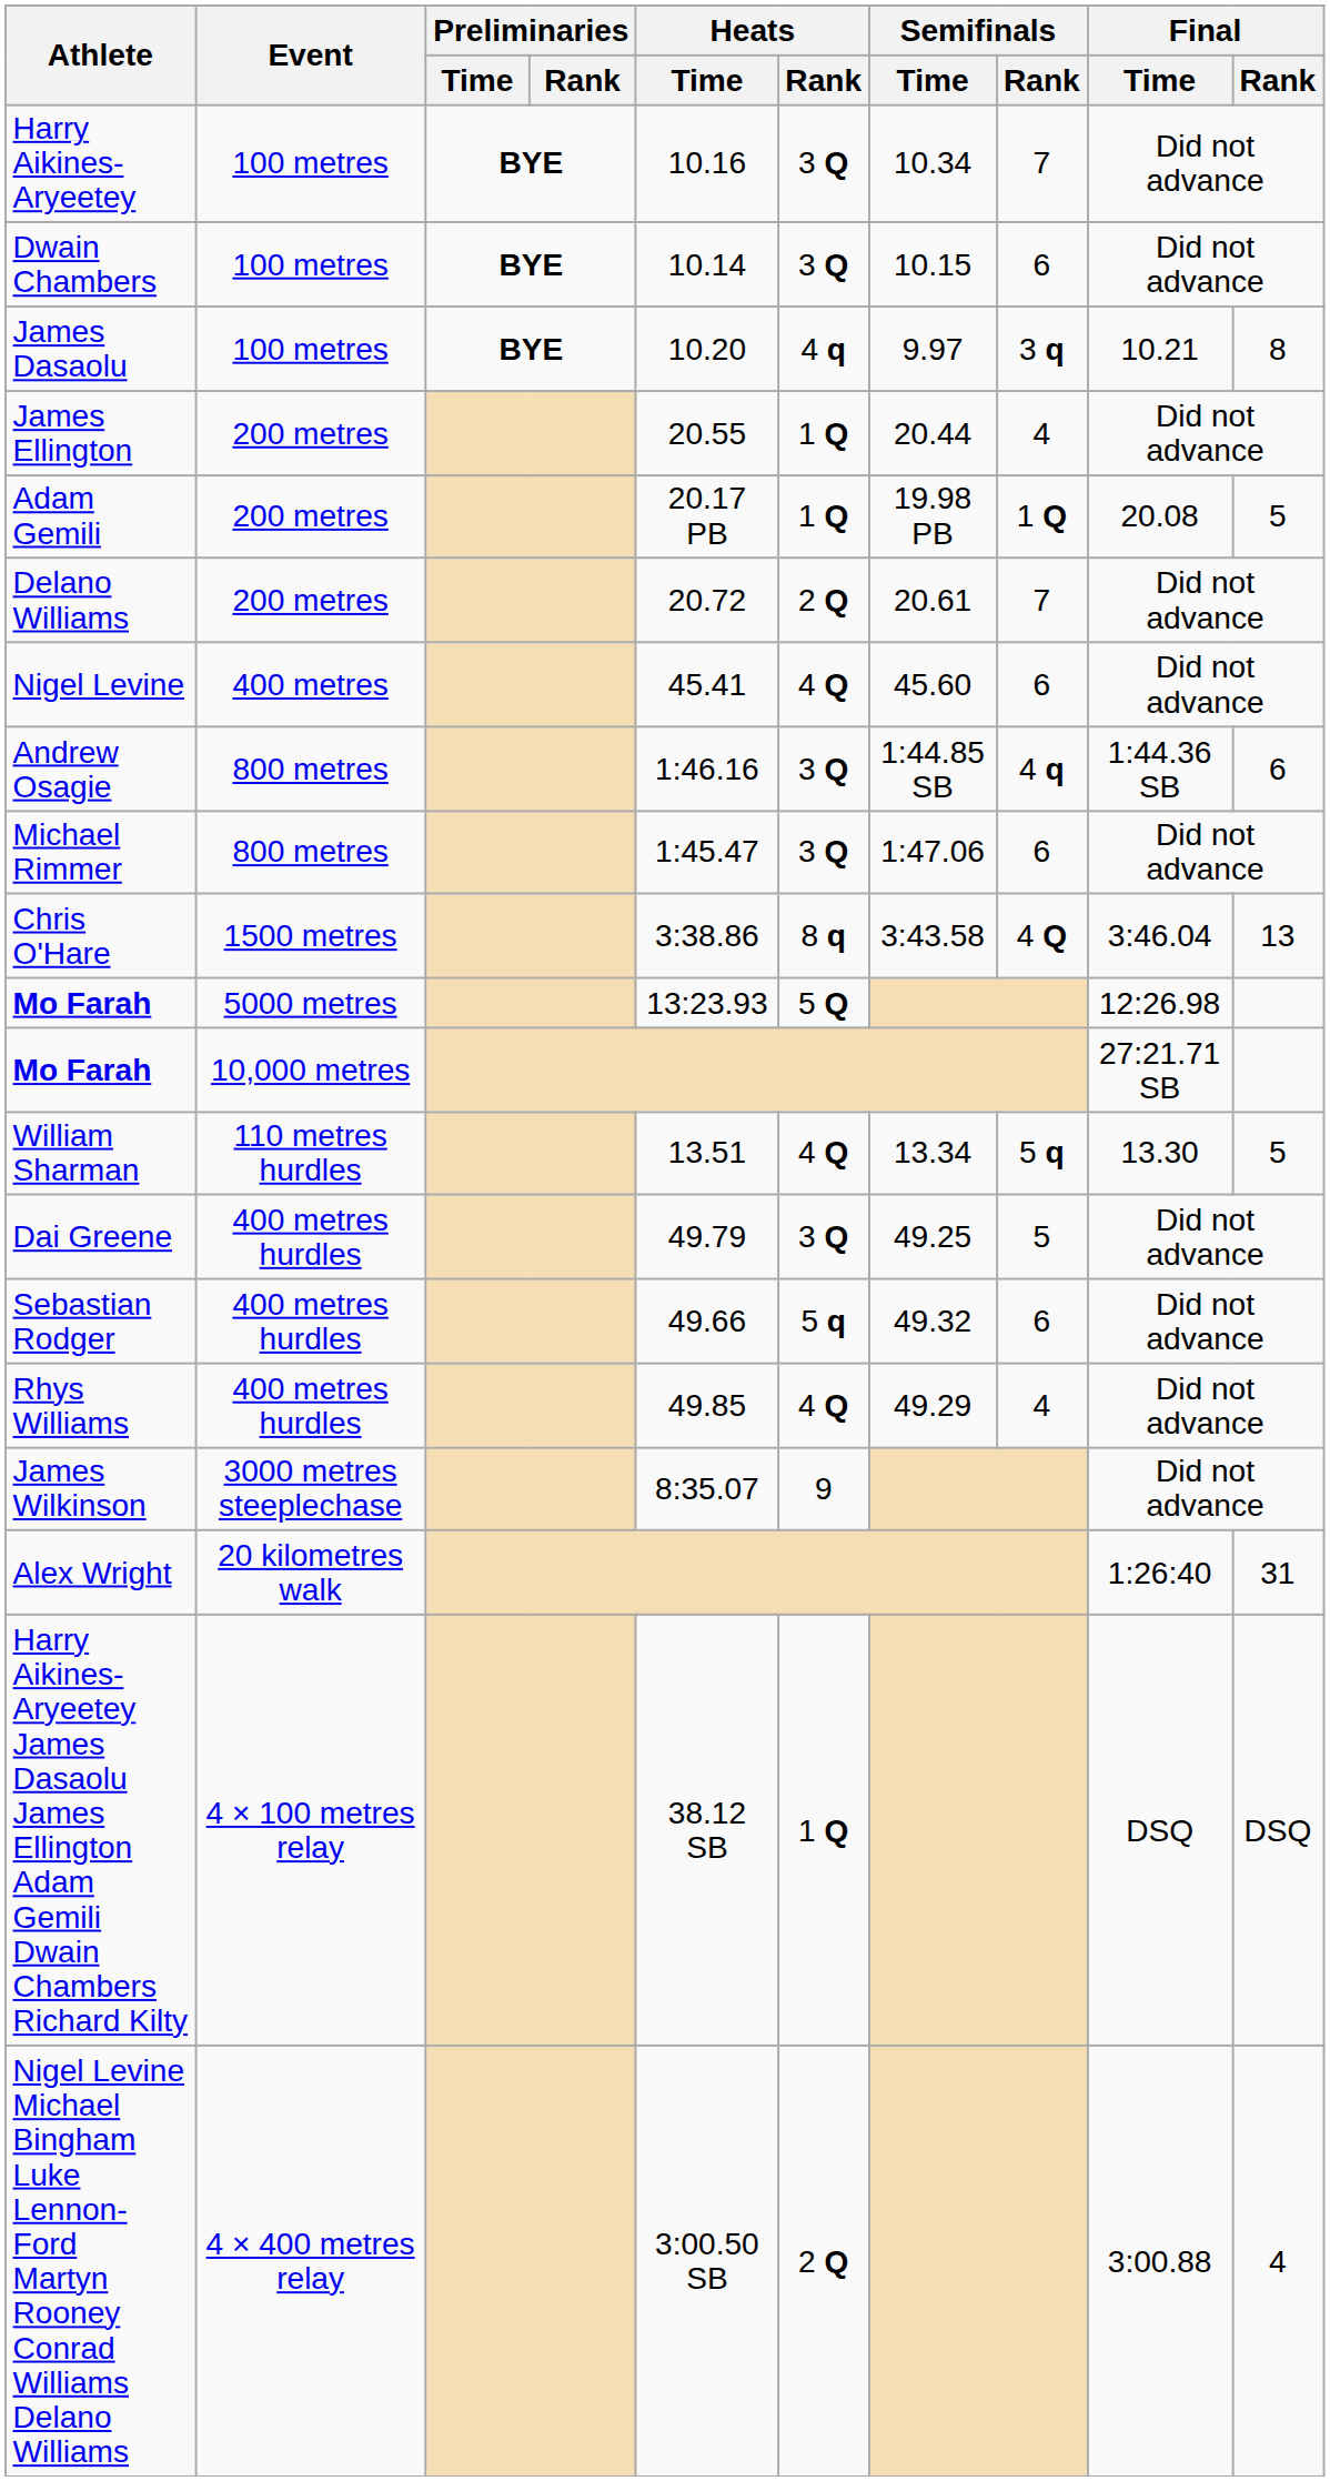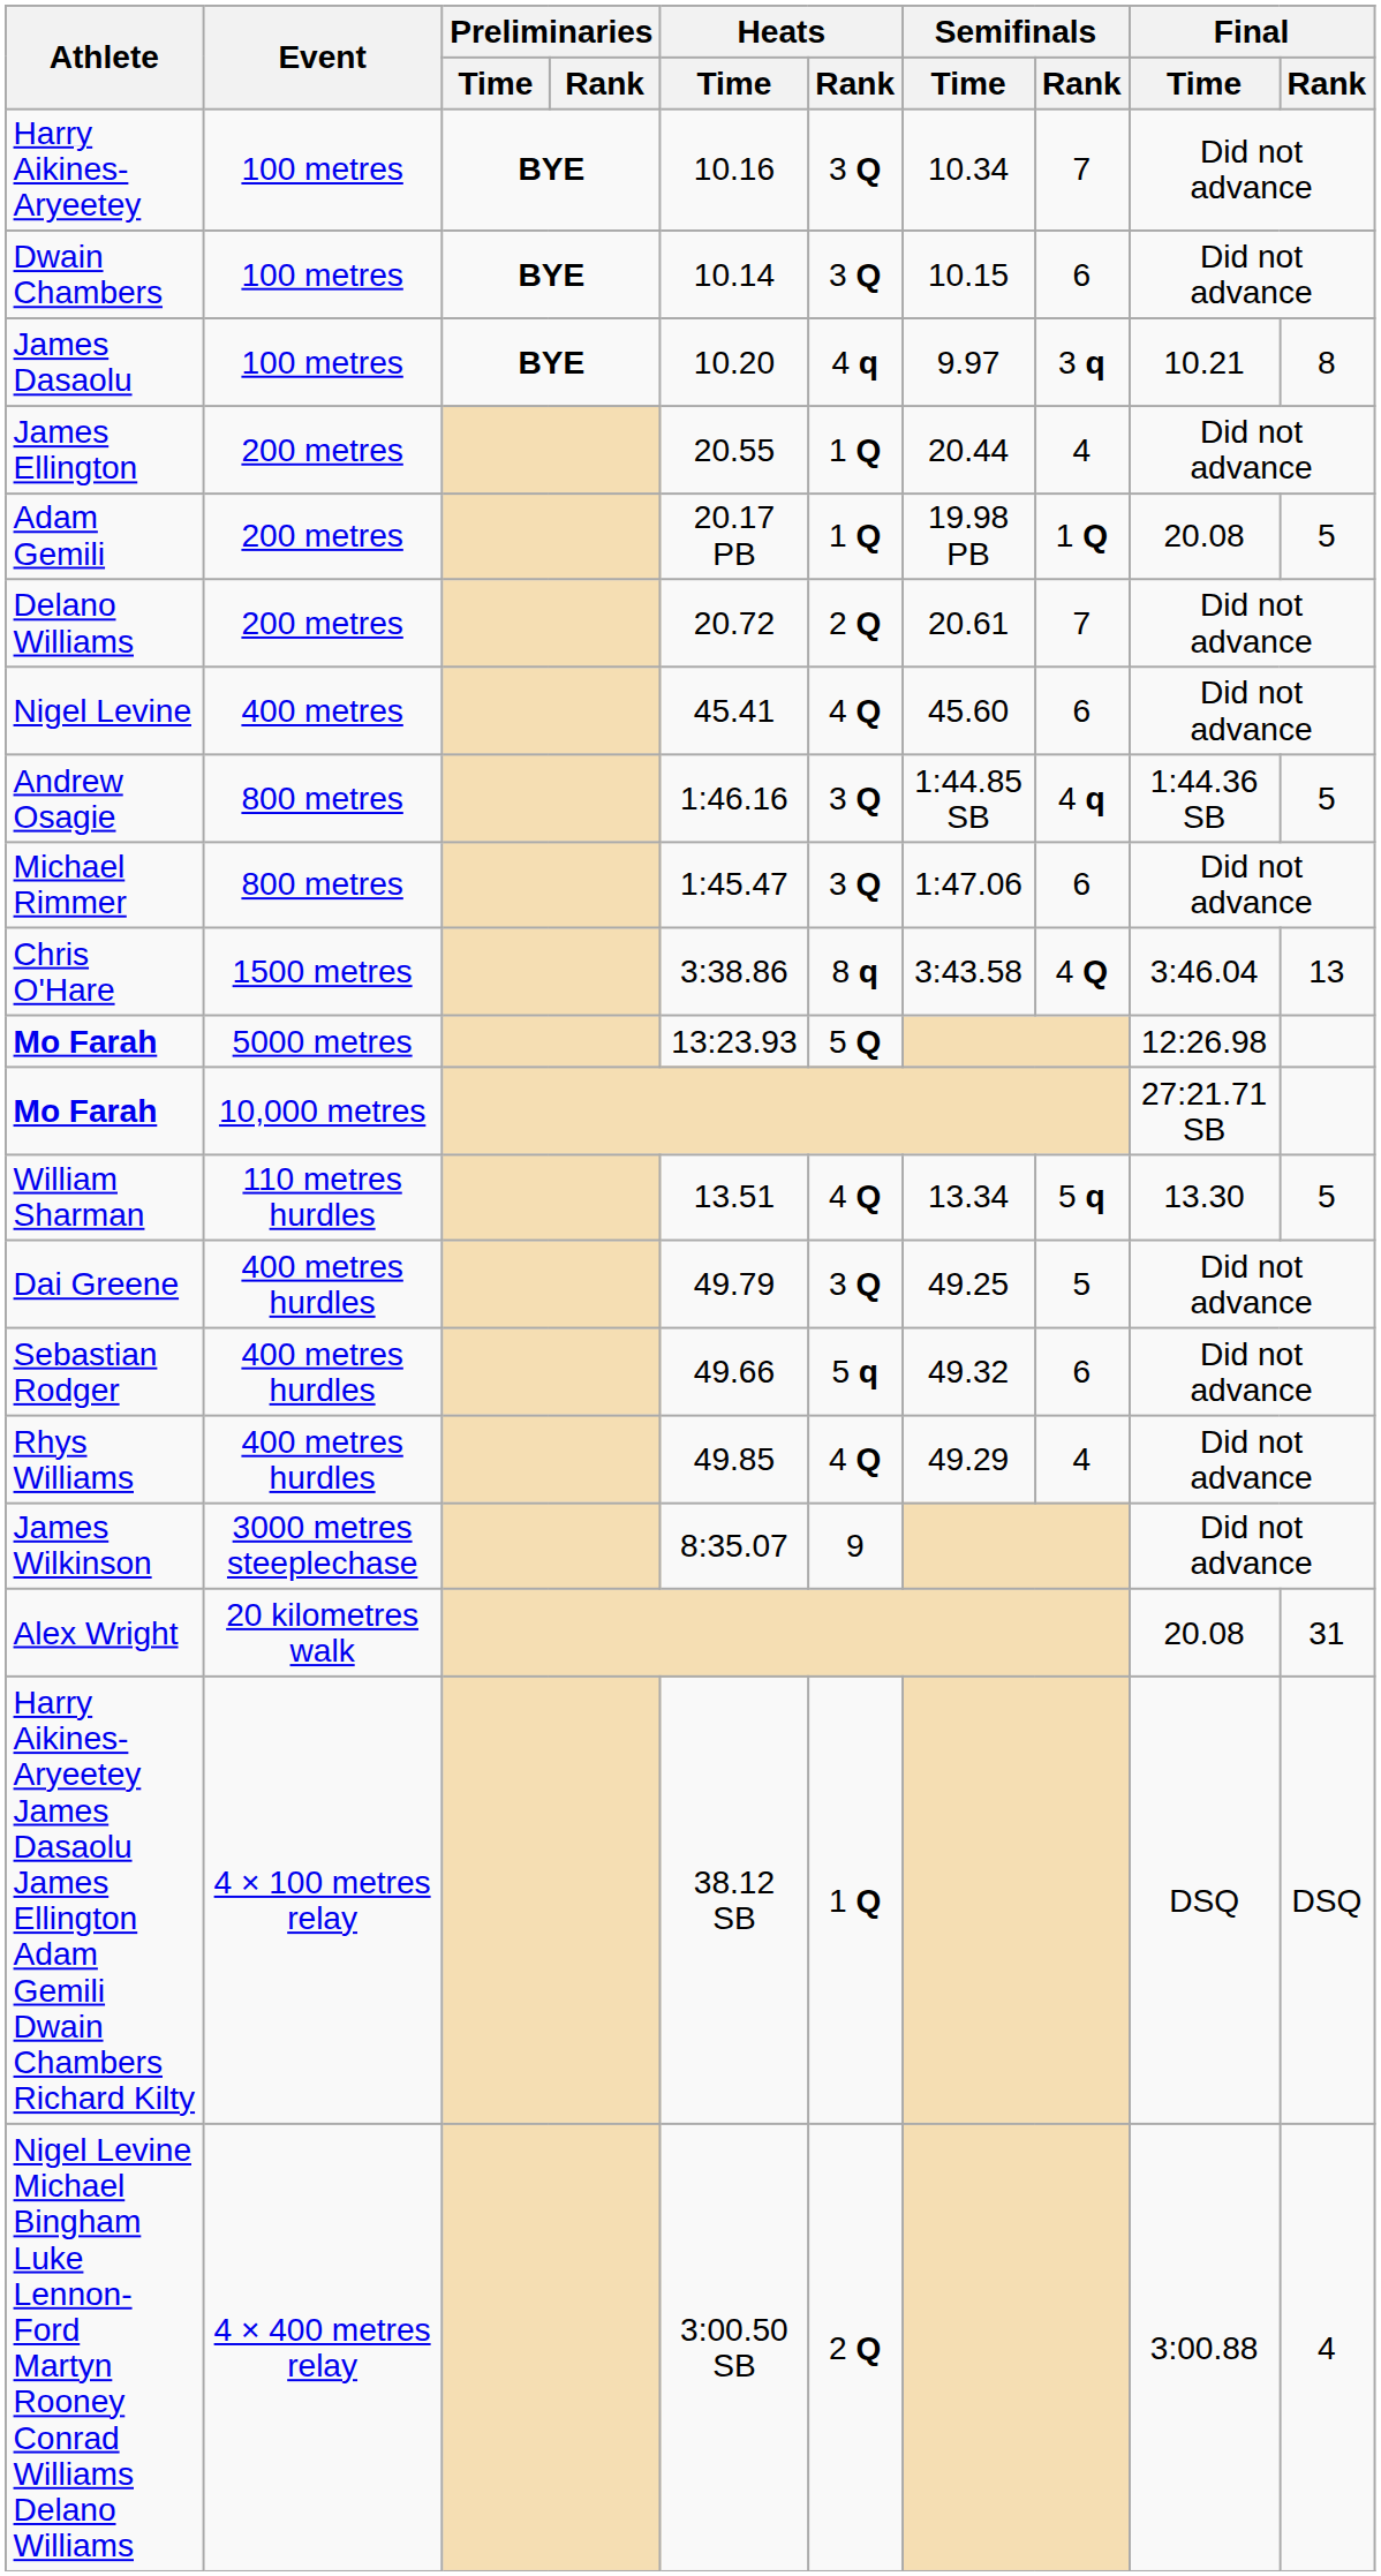 <table class=wikitable style="font-size:90%">
 <tr>
 <th rowspan="2">Athlete</th>
 <th rowspan="2">Event</th>
 <th colspan="2">Preliminaries</th>
 <th colspan="2">Heats</th>
 <th colspan="2">Semifinals</th>
 <th colspan="2">Final</th>
 </tr>
 <tr>
 <th>Time</th>
 <th>Rank</th>
 <th>Time</th>
 <th>Rank</th>
 <th>Time</th>
 <th>Rank</th>
 <th>Time</th>
 <th>Rank</th>
 </tr>
 <tr>
 <td><a href='#'>Harry Aikines-Aryeetey</a></td>
 <td align="center"><a href='#'>100 metres</a></td>
 <td align=center colspan= 2><strong>BYE</strong></td>
 <td align="center">10.16</td>
 <td align="center">3 <strong>Q</strong></td>
 <td align="center">10.34</td>
 <td align="center">7</td>
 <td align=center colspan= 2>Did not advance</td>
 </tr>
 <tr>
 <td><a href='#'>Dwain Chambers</a></td>
 <td align="center"><a href='#'>100 metres</a></td>
 <td align=center colspan= 2><strong>BYE</strong></td>
 <td align="center">10.14</td>
 <td align="center">3 <strong>Q</strong></td>
 <td align="center">10.15</td>
 <td align="center">6</td>
 <td align=center colspan= 2>Did not advance</td>
 </tr>
 <tr>
 <td><a href='#'>James Dasaolu</a></td>
 <td align="center"><a href='#'>100 metres</a></td>
 <td align=center colspan= 2><strong>BYE</strong></td>
 <td align="center">10.20</td>
 <td align="center">4 <strong>q</strong></td>
 <td align="center">9.97</td>
 <td align="center">3 <strong>q</strong></td>
 <td align="center">10.21</td>
 <td align="center">8</td>
 </tr>
 <tr>
 <td><a href='#'>James Ellington</a></td>
 <td align="center"><a href='#'>200 metres</a></td>
 <td colspan= 2 style="background:wheat;"></td>
 <td align="center">20.55</td>
 <td align="center">1 <strong>Q</strong></td>
 <td align="center">20.44</td>
 <td align="center">4</td>
 <td align=center colspan= 2>Did not advance</td>
 </tr>
 <tr>
 <td><a href='#'>Adam Gemili</a></td>
 <td align="center"><a href='#'>200 metres</a></td>
 <td colspan= 2 style="background:wheat;"></td>
 <td align="center">20.17 PB</td>
 <td align="center">1 <strong>Q</strong></td>
 <td align="center">19.98 PB</td>
 <td align="center">1 <strong>Q</strong></td>
 <td align="center">20.08</td>
 <td align="center">5</td>
 </tr>
 <tr>
 <td><a href='#'>Delano Williams</a></td>
 <td align="center"><a href='#'>200 metres</a></td>
 <td colspan= 2 style="background:wheat;"></td>
 <td align="center">20.72</td>
 <td align="center">2 <strong>Q</strong></td>
 <td align="center">20.61</td>
 <td align="center">7</td>
 <td align=center colspan= 2>Did not advance</td>
 </tr>
 <tr>
 <td><a href='#'>Nigel Levine</a></td>
 <td align="center"><a href='#'>400 metres</a></td>
 <td colspan= 2 style="background:wheat;"></td>
 <td align="center">45.41</td>
 <td align="center">4 <strong>Q</strong></td>
 <td align="center">45.60</td>
 <td align="center">6</td>
 <td align=center colspan= 2>Did not advance</td>
 </tr>
 <tr>
 <td><a href='#'>Andrew Osagie</a></td>
 <td align="center"><a href='#'>800 metres</a></td>
 <td colspan= 2 style="background:wheat;"></td>
 <td align="center">1:46.16</td>
 <td align="center">3 <strong>Q</strong></td>
 <td align="center">1:44.85 SB</td>
 <td align="center">4 <strong>q</strong></td>
 <td align="center">1:44.36 SB</td>
-<td align="center">6</td>
+<td align="center">5</td>
 </tr>
 <tr>
 <td><a href='#'>Michael Rimmer</a></td>
 <td align="center"><a href='#'>800 metres</a></td>
 <td colspan= 2 style="background:wheat;"></td>
 <td align="center">1:45.47</td>
 <td align="center">3 <strong>Q</strong></td>
 <td align="center">1:47.06</td>
 <td align="center">6</td>
 <td align=center colspan= 2>Did not advance</td>
 </tr>
 <tr>
 <td><a href='#'>Chris O'Hare</a></td>
 <td align="center"><a href='#'>1500 metres</a></td>
 <td colspan= 2 style="background:wheat;"></td>
 <td align="center">3:38.86</td>
 <td align="center">8 <strong>q</strong></td>
 <td align="center">3:43.58</td>
 <td align="center">4 <strong>Q</strong></td>
 <td align="center">3:46.04</td>
 <td align="center">13</td>
 </tr>
 <tr>
 <td><strong><a href='#'>Mo Farah</a></strong></td>
 <td align="center"><a href='#'>5000 metres</a></td>
 <td colspan= 2 style="background:wheat;"></td>
 <td align="center">13:23.93</td>
 <td align="center">5 <strong>Q</strong></td>
 <td colspan= 2 style="background:wheat;"></td>
 <td align="center">12:26.98</td>
 <td align="center"></td>
 </tr>
 <tr>
 <td><strong><a href='#'>Mo Farah</a></strong></td>
 <td align="center"><a href='#'>10,000 metres</a></td>
 <td colspan= 6 style="background:wheat;"></td>
 <td align="center">27:21.71 SB</td>
 <td align="center"></td>
 </tr>
 <tr>
 <td><a href='#'>William Sharman</a></td>
 <td align="center"><a href='#'>110 metres hurdles</a></td>
 <td colspan= 2 style="background:wheat;"></td>
 <td align="center">13.51</td>
 <td align="center">4<strong> Q</strong></td>
 <td align="center">13.34</td>
 <td align="center">5 <strong>q</strong></td>
 <td align="center">13.30</td>
 <td align="center">5</td>
 </tr>
 <tr>
 <td><a href='#'>Dai Greene</a></td>
 <td align="center"><a href='#'>400 metres hurdles</a></td>
 <td colspan= 2 style="background:wheat;"></td>
 <td align="center">49.79</td>
 <td align="center">3 <strong>Q</strong></td>
 <td align="center">49.25</td>
 <td align="center">5</td>
 <td align=center colspan= 2>Did not advance</td>
 </tr>
 <tr>
 <td><a href='#'>Sebastian Rodger</a></td>
 <td align="center"><a href='#'>400 metres hurdles</a></td>
 <td colspan= 2 style="background:wheat;"></td>
 <td align="center">49.66</td>
 <td align="center">5 <strong>q</strong></td>
 <td align="center">49.32</td>
 <td align="center">6</td>
 <td align=center colspan= 2>Did not advance</td>
 </tr>
 <tr>
 <td><a href='#'>Rhys Williams</a></td>
 <td align="center"><a href='#'>400 metres hurdles</a></td>
 <td colspan= 2 style="background:wheat;"></td>
 <td align="center">49.85</td>
 <td align="center">4 <strong>Q</strong></td>
 <td align="center">49.29</td>
 <td align="center">4</td>
 <td align=center colspan= 2>Did not advance</td>
 </tr>
 <tr>
 <td><a href='#'>James Wilkinson</a></td>
 <td align="center"><a href='#'>3000 metres steeplechase</a></td>
 <td colspan= 2 style="background:wheat;"></td>
 <td align="center">8:35.07</td>
 <td align="center">9</td>
 <td colspan= 2 style="background:wheat;"></td>
 <td align=center colspan= 2>Did not advance</td>
 </tr>
 <tr>
 <td><a href='#'>Alex Wright</a></td>
 <td align="center"><a href='#'>20 kilometres walk</a></td>
 <td colspan= 6 style="background:wheat;"></td>
-<td align="center">1:26:40</td>
+<td align="center">20.08</td>
 <td align="center">31</td>
 </tr>
 <tr>
 <td><a href='#'>Harry Aikines-Aryeetey</a><br><a href='#'>James Dasaolu</a><br><a href='#'>James Ellington</a><br><a href='#'>Adam Gemili</a><br><a href='#'>Dwain Chambers</a><br><a href='#'>Richard Kilty</a></td>
 <td align="center"><a href='#'>4 × 100 metres relay</a></td>
 <td colspan= 2 style="background:wheat;"></td>
 <td align="center">38.12 SB</td>
 <td align="center">1 <strong>Q</strong></td>
 <td colspan= 2 style="background:wheat;"></td>
 <td align="center">DSQ</td>
 <td align="center">DSQ</td>
 </tr>
 <tr>
 <td><a href='#'>Nigel Levine</a><br><a href='#'>Michael Bingham</a><br><a href='#'>Luke Lennon-Ford</a><br><a href='#'>Martyn Rooney</a><br><a href='#'>Conrad Williams</a><br><a href='#'>Delano Williams</a></td>
 <td align="center"><a href='#'>4 × 400 metres relay</a></td>
 <td colspan= 2 style="background:wheat;"></td>
 <td align="center">3:00.50 SB</td>
 <td align="center">2 <strong>Q</strong></td>
 <td colspan= 2 style="background:wheat;"></td>
 <td align="center">3:00.88</td>
 <td align="center">4</td>
 </tr>
 </table>
